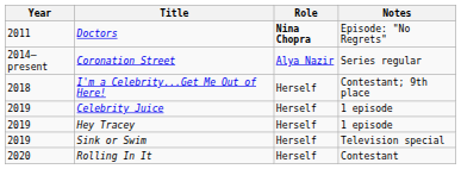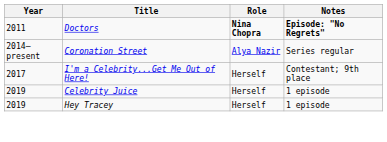 <table class="wikitable sortable">
 <tr>
 <th>Year</th>
 <th>Title</th>
 <th>Role</th>
 <th class="unsortable">Notes</th>
 </tr>
 <tr>
 <td>2011</td>
 <td><em><a href='#'>Doctors</a></em></td>
 <td><strong>Nina Chopra</strong></td>
-<td>Episode: "No Regrets"</td>
+<td><strong>Episode: "No Regrets"</strong></td>
 </tr>
 <tr>
 <td>2014–present</td>
 <td><em><a href='#'>Coronation Street</a></em></td>
 <td><a href='#'>Alya Nazir</a></td>
 <td>Series regular</td>
 </tr>
 <tr>
-<td>2018</td>
+<td>2017</td>
 <td><em><a href='#'>I'm a Celebrity...Get Me Out of Here!</a></em></td>
 <td>Herself</td>
 <td>Contestant; 9th place</td>
 </tr>
 <tr>
 <td>2019</td>
 <td><em><a href='#'>Celebrity Juice</a></em></td>
 <td>Herself</td>
 <td>1 episode</td>
 </tr>
 <tr>
 <td>2019</td>
 <td><em>Hey Tracey</em></td>
 <td>Herself</td>
 <td>1 episode</td>
 </tr>
-<tr>
-<td>2019</td>
-<td><em>Sink or Swim</em></td>
-<td>Herself</td>
-<td>Television special</td>
-</tr>
-<tr>
-<td>2020</td>
-<td><em>Rolling In It</em></td>
-<td>Herself</td>
-<td>Contestant</td>
-</tr>
 </table>
